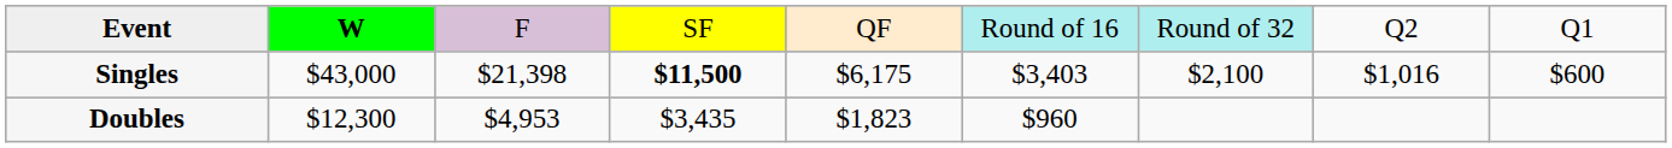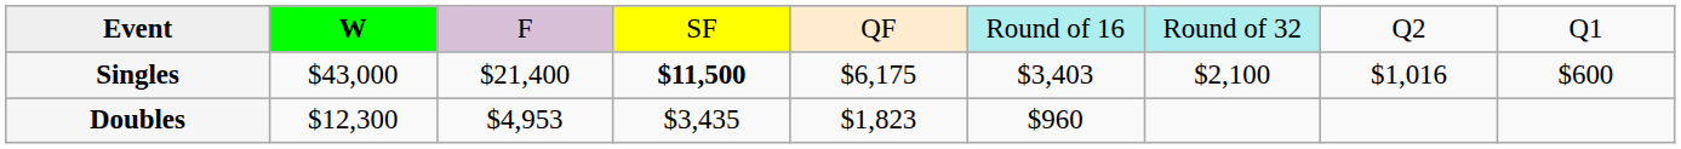 <table class=wikitable style=font-size:90%;text-align:center>
 <tr>
 <td width=130 bgcolor=#efefef><strong>Event</strong></td>
 <td width=80 bgcolor=lime><strong>W</strong></td>
 <td width=85 bgcolor=thistle>F</td>
 <td width=85 bgcolor=ffff00>SF</td>
 <td width=85 bgcolor=ffebcd>QF</td>
 <td width=85 bgcolor=afeeee>Round of 16</td>
 <td width=85 bgcolor=afeeee>Round of 32</td>
 <td width=85>Q2</td>
 <td width=85>Q1</td>
 </tr>
 <tr>
 <th style=background:#f6f6f6>Singles</th>
 <td>$43,000</td>
-<td>$21,398</td>
+<td>$21,400</td>
 <td><strong>$11,500</strong></td>
 <td>$6,175</td>
 <td>$3,403</td>
 <td>$2,100</td>
 <td>$1,016</td>
 <td>$600</td>
 </tr>
 <tr>
 <th style=background:#f6f6f6>Doubles</th>
 <td>$12,300</td>
 <td>$4,953</td>
 <td>$3,435</td>
 <td>$1,823</td>
 <td>$960</td>
 <td></td>
 <td></td>
 <td></td>
 </tr>
 </table>
